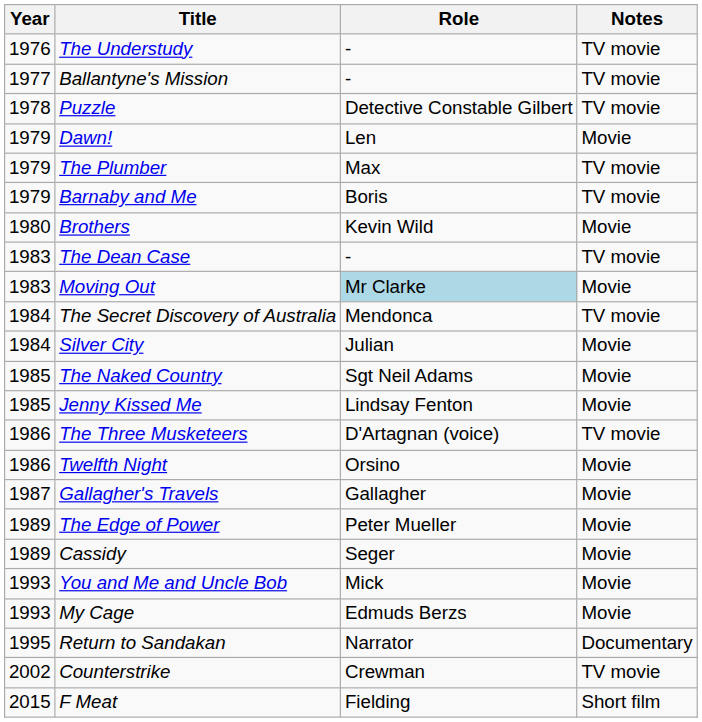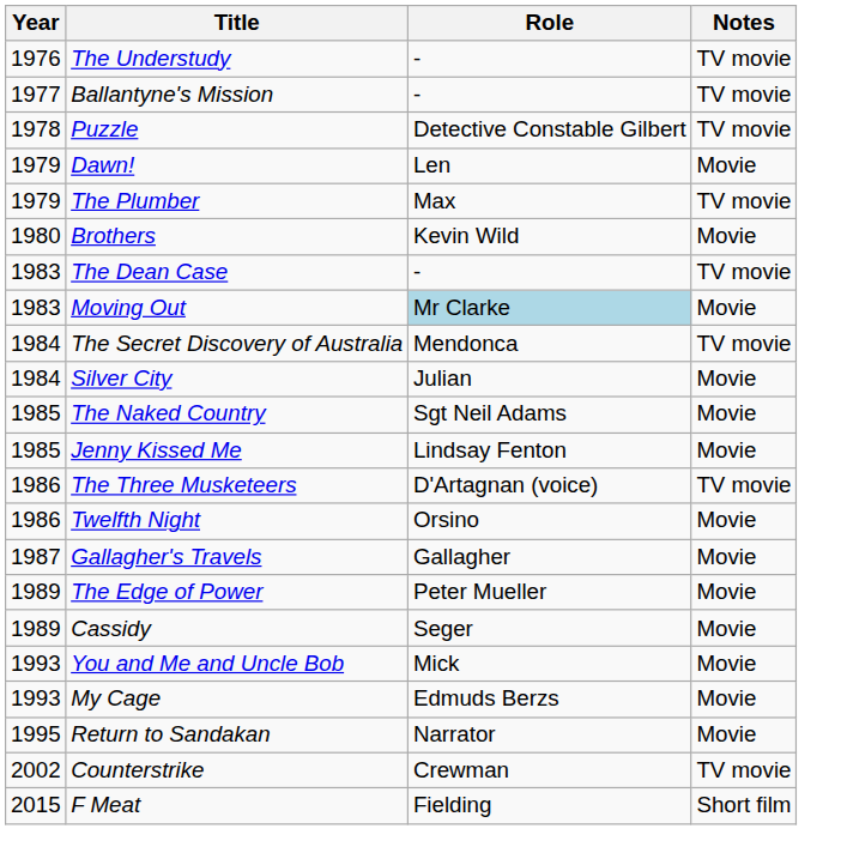 <table class="wikitable sortable">
 <tr>
 <th>Year</th>
 <th>Title</th>
 <th>Role</th>
 <th class="unsortable">Notes</th>
 </tr>
 <tr>
 <td>1976</td>
 <td><em><a href='#'>The Understudy</a></em></td>
 <td>-</td>
 <td>TV movie</td>
 </tr>
 <tr>
 <td>1977</td>
 <td><em>Ballantyne's Mission</em></td>
 <td>-</td>
 <td>TV movie</td>
 </tr>
 <tr>
 <td>1978</td>
 <td><em><a href='#'>Puzzle</a></em></td>
 <td>Detective Constable Gilbert</td>
 <td>TV movie</td>
 </tr>
 <tr>
 <td>1979</td>
 <td><em><a href='#'>Dawn!</a></em></td>
 <td>Len</td>
 <td>Movie</td>
 </tr>
 <tr>
 <td>1979</td>
 <td><em><a href='#'>The Plumber</a></em></td>
 <td>Max</td>
-<td>TV movie</td>
-</tr>
-<tr>
-<td>1979</td>
-<td><em><a href='#'>Barnaby and Me</a></em></td>
-<td>Boris</td>
 <td>TV movie</td>
 </tr>
 <tr>
 <td>1980</td>
 <td><em><a href='#'>Brothers</a></em></td>
 <td>Kevin Wild</td>
 <td>Movie</td>
 </tr>
 <tr>
 <td>1983</td>
 <td><em><a href='#'>The Dean Case</a></em></td>
 <td>-</td>
 <td>TV movie</td>
 </tr>
 <tr>
 <td>1983</td>
 <td><em><a href='#'>Moving Out</a></em></td>
 <td style="background: lightblue;">Mr Clarke</td>
 <td>Movie</td>
 </tr>
 <tr>
 <td>1984</td>
 <td><em>The Secret Discovery of Australia</em></td>
 <td>Mendonca</td>
 <td>TV movie</td>
 </tr>
 <tr>
 <td>1984</td>
 <td><em><a href='#'>Silver City</a></em></td>
 <td>Julian</td>
 <td>Movie</td>
 </tr>
 <tr>
 <td>1985</td>
 <td><em><a href='#'>The Naked Country</a></em></td>
 <td>Sgt Neil Adams</td>
 <td>Movie</td>
 </tr>
 <tr>
 <td>1985</td>
 <td><em><a href='#'>Jenny Kissed Me</a></em></td>
 <td>Lindsay Fenton</td>
 <td>Movie</td>
 </tr>
 <tr>
 <td>1986</td>
 <td><em><a href='#'>The Three Musketeers</a></em></td>
 <td>D'Artagnan (voice)</td>
 <td>TV movie</td>
 </tr>
 <tr>
 <td>1986</td>
 <td><em><a href='#'>Twelfth Night</a></em></td>
 <td>Orsino</td>
 <td>Movie</td>
 </tr>
 <tr>
 <td>1987</td>
 <td><em><a href='#'>Gallagher's Travels</a></em></td>
 <td>Gallagher</td>
 <td>Movie</td>
 </tr>
 <tr>
 <td>1989</td>
 <td><em><a href='#'>The Edge of Power</a></em></td>
 <td>Peter Mueller</td>
 <td>Movie</td>
 </tr>
 <tr>
 <td>1989</td>
 <td><em>Cassidy</em></td>
 <td>Seger</td>
 <td>Movie</td>
 </tr>
 <tr>
 <td>1993</td>
 <td><em><a href='#'>You and Me and Uncle Bob</a></em></td>
 <td>Mick</td>
 <td>Movie</td>
 </tr>
 <tr>
 <td>1993</td>
 <td><em>My Cage</em></td>
 <td>Edmuds Berzs</td>
 <td>Movie</td>
 </tr>
 <tr>
 <td>1995</td>
 <td><em>Return to Sandakan</em></td>
 <td>Narrator</td>
-<td>Documentary</td>
+<td>Movie</td>
 </tr>
 <tr>
 <td>2002</td>
 <td><em>Counterstrike</em></td>
 <td>Crewman</td>
 <td>TV movie</td>
 </tr>
 <tr>
 <td>2015</td>
 <td><em>F Meat</em></td>
 <td>Fielding</td>
 <td>Short film</td>
 </tr>
 </table>
